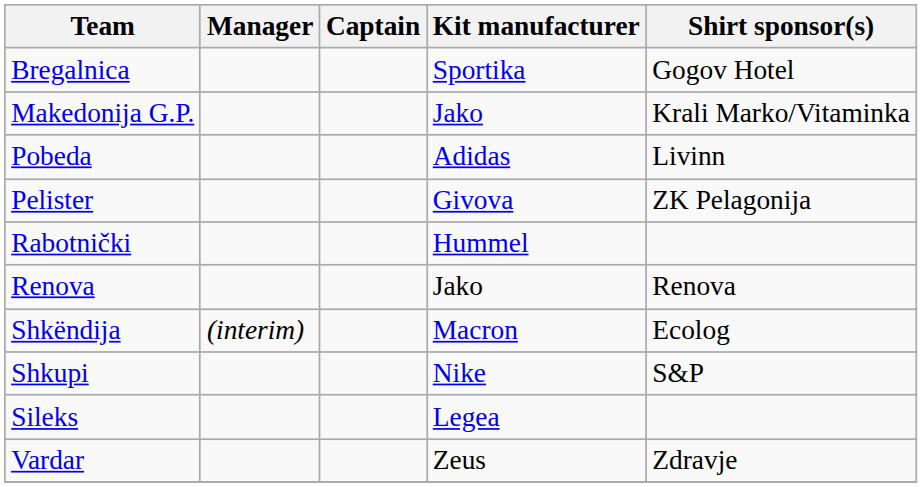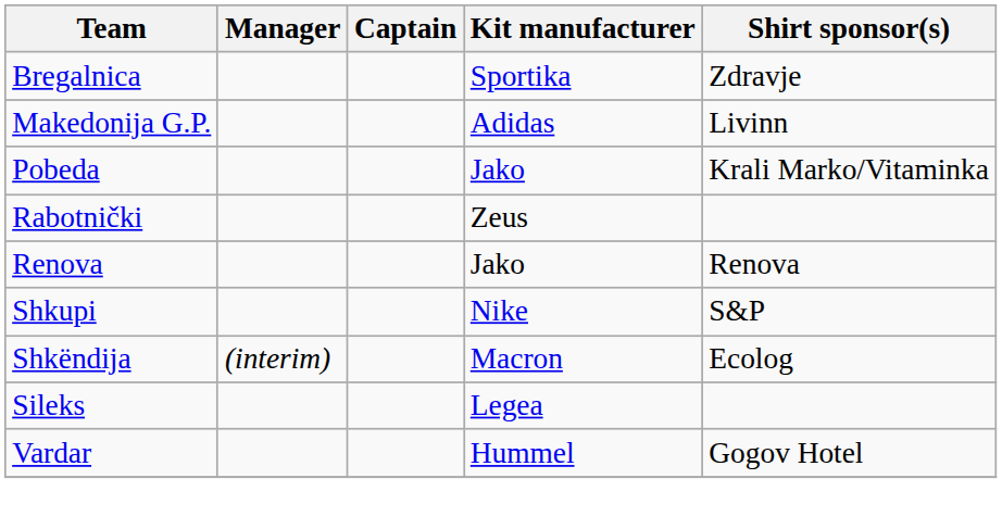 <table class="wikitable sortable">
 <tr>
 <th>Team</th>
 <th>Manager</th>
 <th>Captain</th>
 <th>Kit manufacturer</th>
 <th>Shirt sponsor(s)</th>
 </tr>
 <tr>
 <td><a href='#'>Bregalnica</a></td>
 <td> </td>
 <td> </td>
 <td><a href='#'>Sportika</a></td>
-<td>Gogov Hotel</td>
+<td>Zdravje</td>
 </tr>
 <tr>
 <td><a href='#'>Makedonija G.P.</a></td>
+<td> </td>
+<td> </td>
+<td><a href='#'>Adidas</a></td>
+<td>Livinn</td>
+</tr>
+<tr>
+<td><a href='#'>Pobeda</a></td>
 <td> </td>
 <td> </td>
 <td><a href='#'>Jako</a></td>
 <td>Krali Marko/Vitaminka</td>
 </tr>
 <tr>
-<td><a href='#'>Pobeda</a></td>
-<td> </td>
-<td> </td>
-<td><a href='#'>Adidas</a></td>
-<td>Livinn</td>
-</tr>
-<tr>
-<td><a href='#'>Pelister</a></td>
-<td>  </td>
-<td> </td>
-<td><a href='#'>Givova</a></td>
-<td>ZK Pelagonija</td>
-</tr>
-<tr>
 <td><a href='#'>Rabotnički</a></td>
 <td> </td>
 <td> </td>
-<td><a href='#'>Hummel</a></td>
+<td>Zeus</td>
 <td></td>
 </tr>
 <tr>
 <td><a href='#'>Renova</a></td>
 <td> </td>
 <td> </td>
 <td>Jako</td>
 <td>Renova</td>
 </tr>
 <tr>
+<td><a href='#'>Shkupi</a></td>
+<td> </td>
+<td> </td>
+<td><a href='#'>Nike</a></td>
+<td>S&P</td>
+</tr>
+<tr>
 <td><a href='#'>Shkëndija</a></td>
 <td>  <em>(interim)</em></td>
 <td> </td>
 <td><a href='#'>Macron</a></td>
 <td>Ecolog</td>
-</tr>
-<tr>
-<td><a href='#'>Shkupi</a></td>
-<td> </td>
-<td> </td>
-<td><a href='#'>Nike</a></td>
-<td>S&P</td>
 </tr>
 <tr>
 <td><a href='#'>Sileks</a></td>
 <td> </td>
 <td> </td>
 <td><a href='#'>Legea</a></td>
 <td></td>
 </tr>
 <tr>
 <td><a href='#'>Vardar</a></td>
 <td> </td>
 <td> </td>
-<td>Zeus</td>
-<td>Zdravje</td>
+<td><a href='#'>Hummel</a></td>
+<td>Gogov Hotel</td>
 </tr>
 <tr>
 </tr>
 </table>
